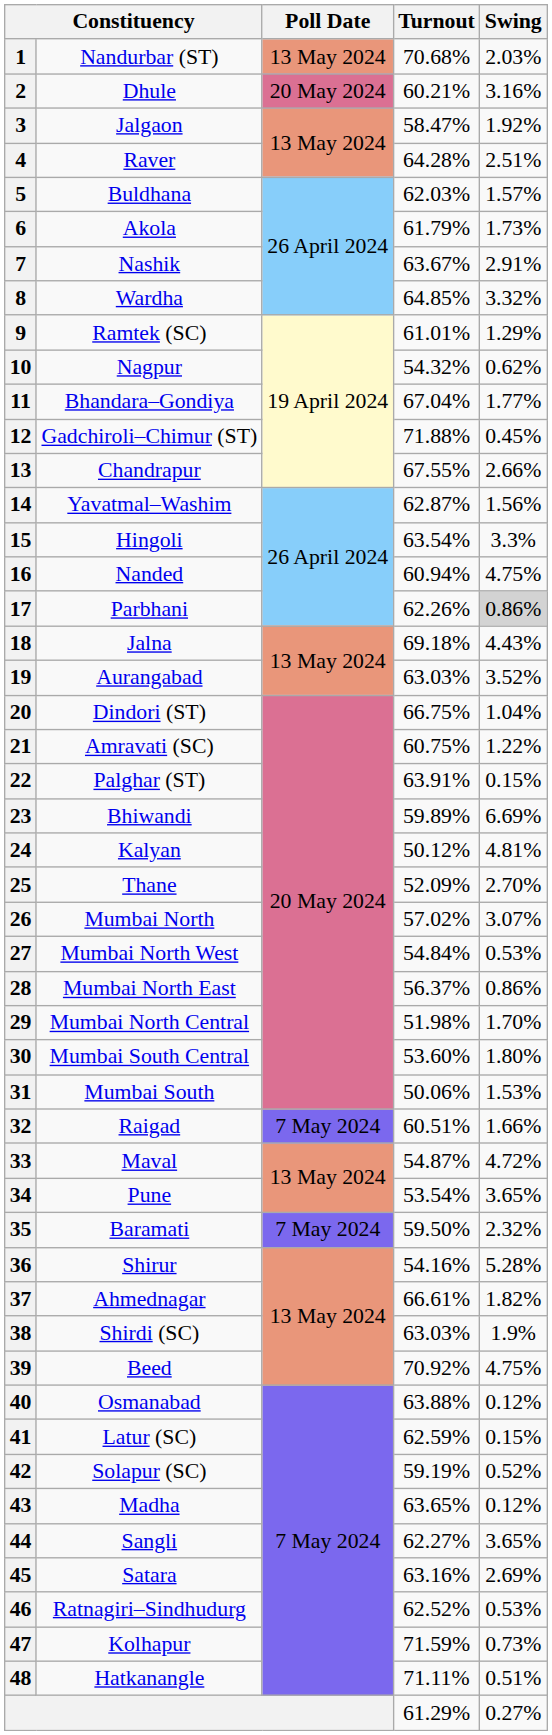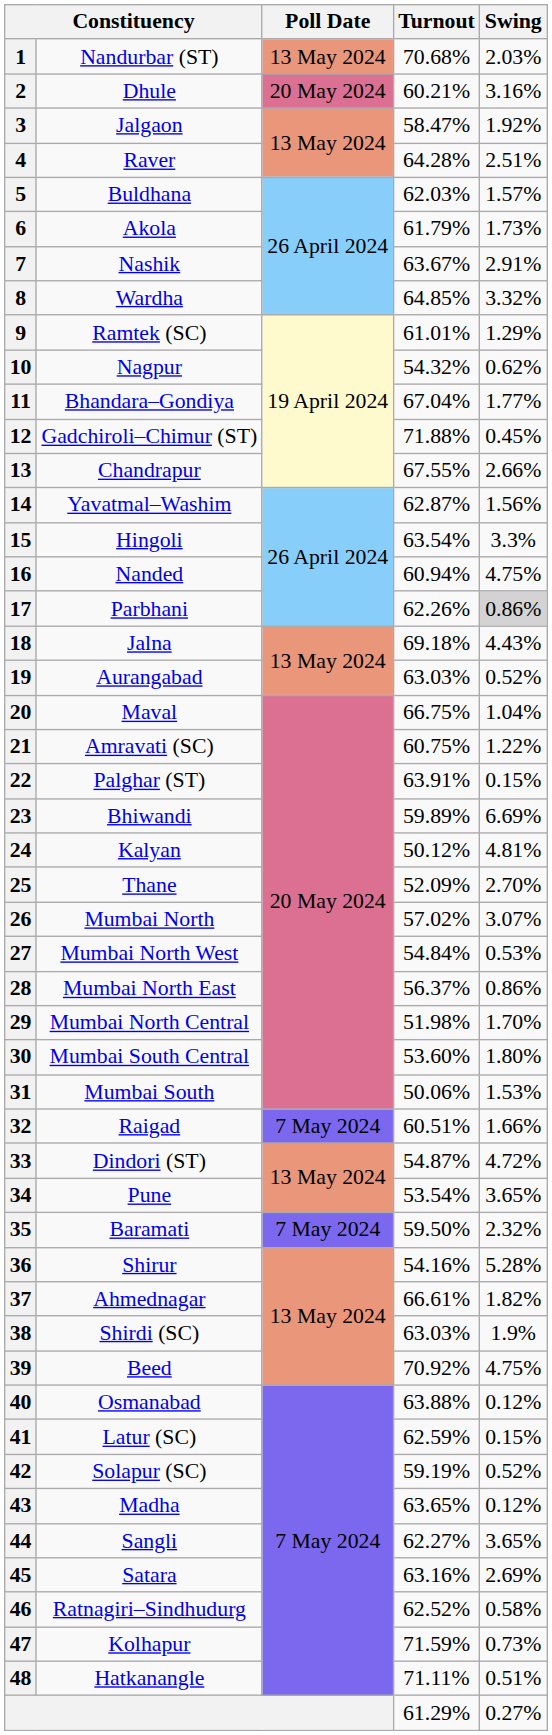 <table class="wikitable sortable" style="text-align:center;">
 <tr>
 <th colspan="2">Constituency</th>
 <th>Poll Date</th>
 <th>Turnout</th>
 <th>Swing</th>
 </tr>
 <tr>
 <th>1</th>
 <td><a href='#'>Nandurbar</a> (ST)</td>
 <td bgcolor=#E9967A>13 May 2024</td>
 <td>70.68%</td>
 <td>2.03%</td>
 </tr>
 <tr>
 <th>2</th>
 <td><a href='#'>Dhule</a></td>
 <td bgcolor=#DB7093>20 May 2024</td>
 <td>60.21%</td>
 <td>3.16%</td>
 </tr>
 <tr>
 <th>3</th>
 <td><a href='#'>Jalgaon</a></td>
 <td rowspan="2" bgcolor=#E9967A>13 May 2024</td>
 <td>58.47%</td>
 <td>1.92%</td>
 </tr>
 <tr>
 <th>4</th>
 <td><a href='#'>Raver</a></td>
 <td>64.28%</td>
 <td>2.51%</td>
 </tr>
 <tr>
 <th>5</th>
 <td><a href='#'>Buldhana</a></td>
 <td rowspan="4" bgcolor=#87CEFA>26 April 2024</td>
 <td>62.03%</td>
 <td>1.57%</td>
 </tr>
 <tr>
 <th>6</th>
 <td><a href='#'>Akola</a></td>
 <td>61.79%</td>
 <td>1.73%</td>
 </tr>
 <tr>
 <th>7</th>
 <td><a href='#'>Nashik</a></td>
 <td>63.67%</td>
 <td>2.91%</td>
 </tr>
 <tr>
 <th>8</th>
 <td><a href='#'>Wardha</a></td>
 <td>64.85%</td>
 <td>3.32%</td>
 </tr>
 <tr>
 <th>9</th>
 <td><a href='#'>Ramtek</a> (SC)</td>
 <td rowspan="5" bgcolor=#FFFACD>19 April 2024</td>
 <td>61.01%</td>
 <td>1.29%</td>
 </tr>
 <tr>
 <th>10</th>
 <td><a href='#'>Nagpur</a></td>
 <td>54.32%</td>
 <td>0.62%</td>
 </tr>
 <tr>
 <th>11</th>
 <td><a href='#'>Bhandara–Gondiya</a></td>
 <td>67.04%</td>
 <td>1.77%</td>
 </tr>
 <tr>
 <th>12</th>
 <td><a href='#'>Gadchiroli–Chimur</a> (ST)</td>
 <td>71.88%</td>
 <td>0.45%</td>
 </tr>
 <tr>
 <th>13</th>
 <td><a href='#'>Chandrapur</a></td>
 <td>67.55%</td>
 <td>2.66%</td>
 </tr>
 <tr>
 <th>14</th>
 <td><a href='#'>Yavatmal–Washim</a></td>
 <td rowspan="4" bgcolor=#87CEFA>26 April 2024</td>
 <td>62.87%</td>
 <td>1.56%</td>
 </tr>
 <tr>
 <th>15</th>
 <td><a href='#'>Hingoli</a></td>
 <td>63.54%</td>
 <td>3.3%</td>
 </tr>
 <tr>
 <th>16</th>
 <td><a href='#'>Nanded</a></td>
 <td>60.94%</td>
 <td>4.75%</td>
 </tr>
 <tr>
 <th>17</th>
 <td><a href='#'>Parbhani</a></td>
 <td>62.26%</td>
 <td style="background: lightgrey;">0.86%</td>
 </tr>
 <tr>
 <th>18</th>
 <td><a href='#'>Jalna</a></td>
 <td rowspan="2" bgcolor=#E9967A>13 May 2024</td>
 <td>69.18%</td>
 <td>4.43%</td>
 </tr>
 <tr>
 <th>19</th>
 <td><a href='#'>Aurangabad</a></td>
 <td>63.03%</td>
-<td>3.52%</td>
+<td>0.52%</td>
 </tr>
 <tr>
 <th>20</th>
-<td><a href='#'>Dindori</a> (ST)</td>
+<td><a href='#'>Maval</a></td>
 <td rowspan="12" bgcolor=#DB7093>20 May 2024</td>
 <td>66.75%</td>
 <td>1.04%</td>
 </tr>
 <tr>
 <th>21</th>
 <td><a href='#'>Amravati</a> (SC)</td>
 <td>60.75%</td>
 <td>1.22%</td>
 </tr>
 <tr>
 <th>22</th>
 <td><a href='#'>Palghar</a> (ST)</td>
 <td>63.91%</td>
 <td>0.15%</td>
 </tr>
 <tr>
 <th>23</th>
 <td><a href='#'>Bhiwandi</a></td>
 <td>59.89%</td>
 <td>6.69%</td>
 </tr>
 <tr>
 <th>24</th>
 <td><a href='#'>Kalyan</a></td>
 <td>50.12%</td>
 <td>4.81%</td>
 </tr>
 <tr>
 <th>25</th>
 <td><a href='#'>Thane</a></td>
 <td>52.09%</td>
 <td>2.70%</td>
 </tr>
 <tr>
 <th>26</th>
 <td><a href='#'>Mumbai North</a></td>
 <td>57.02%</td>
 <td>3.07%</td>
 </tr>
 <tr>
 <th>27</th>
 <td><a href='#'>Mumbai North West</a></td>
 <td>54.84%</td>
 <td>0.53%</td>
 </tr>
 <tr>
 <th>28</th>
 <td><a href='#'>Mumbai North East</a></td>
 <td>56.37%</td>
 <td>0.86%</td>
 </tr>
 <tr>
 <th>29</th>
 <td><a href='#'>Mumbai North Central</a></td>
 <td>51.98%</td>
 <td>1.70%</td>
 </tr>
 <tr>
 <th>30</th>
 <td><a href='#'>Mumbai South Central</a></td>
 <td>53.60%</td>
 <td>1.80%</td>
 </tr>
 <tr>
 <th>31</th>
 <td><a href='#'>Mumbai South</a></td>
 <td>50.06%</td>
 <td>1.53%</td>
 </tr>
 <tr>
 <th>32</th>
 <td><a href='#'>Raigad</a></td>
 <td bgcolor=#7B68EE>7 May 2024</td>
 <td>60.51%</td>
 <td>1.66%</td>
 </tr>
 <tr>
 <th>33</th>
-<td><a href='#'>Maval</a></td>
+<td><a href='#'>Dindori</a> (ST)</td>
 <td rowspan="2" bgcolor=#E9967A>13 May 2024</td>
 <td>54.87%</td>
 <td>4.72%</td>
 </tr>
 <tr>
 <th>34</th>
 <td><a href='#'>Pune</a></td>
 <td>53.54%</td>
 <td>3.65%</td>
 </tr>
 <tr>
 <th>35</th>
 <td><a href='#'>Baramati</a></td>
 <td bgcolor=#7B68EE>7 May 2024</td>
 <td>59.50%</td>
 <td>2.32%</td>
 </tr>
 <tr>
 <th>36</th>
 <td><a href='#'>Shirur</a></td>
 <td rowspan="4" bgcolor=#E9967A>13 May 2024</td>
 <td>54.16%</td>
 <td>5.28%</td>
 </tr>
 <tr>
 <th>37</th>
 <td><a href='#'>Ahmednagar</a></td>
 <td>66.61%</td>
 <td>1.82%</td>
 </tr>
 <tr>
 <th>38</th>
 <td><a href='#'>Shirdi</a> (SC)</td>
 <td>63.03%</td>
 <td>1.9%</td>
 </tr>
 <tr>
 <th>39</th>
 <td><a href='#'>Beed</a></td>
 <td>70.92%</td>
 <td>4.75%</td>
 </tr>
 <tr>
 <th>40</th>
 <td><a href='#'>Osmanabad</a></td>
 <td rowspan="9" bgcolor=#7B68EE>7 May 2024</td>
 <td>63.88%</td>
 <td>0.12%</td>
 </tr>
 <tr>
 <th>41</th>
 <td><a href='#'>Latur</a> (SC)</td>
 <td>62.59%</td>
 <td>0.15%</td>
 </tr>
 <tr>
 <th>42</th>
 <td><a href='#'>Solapur</a> (SC)</td>
 <td>59.19%</td>
 <td>0.52%</td>
 </tr>
 <tr>
 <th>43</th>
 <td><a href='#'>Madha</a></td>
 <td>63.65%</td>
 <td>0.12%</td>
 </tr>
 <tr>
 <th>44</th>
 <td><a href='#'>Sangli</a></td>
 <td>62.27%</td>
 <td>3.65%</td>
 </tr>
 <tr>
 <th>45</th>
 <td><a href='#'>Satara</a></td>
 <td>63.16%</td>
 <td>2.69%</td>
 </tr>
 <tr>
 <th>46</th>
 <td><a href='#'>Ratnagiri–Sindhudurg</a></td>
 <td>62.52%</td>
-<td>0.53%</td>
+<td>0.58%</td>
 </tr>
 <tr>
 <th>47</th>
 <td><a href='#'>Kolhapur</a></td>
 <td>71.59%</td>
 <td>0.73%</td>
 </tr>
 <tr>
 <th>48</th>
 <td><a href='#'>Hatkanangle</a></td>
 <td>71.11%</td>
 <td>0.51%</td>
 </tr>
 <tr>
 <th colspan="3"></th>
 <td>61.29%</td>
 <td>0.27%</td>
 </tr>
 </table>
